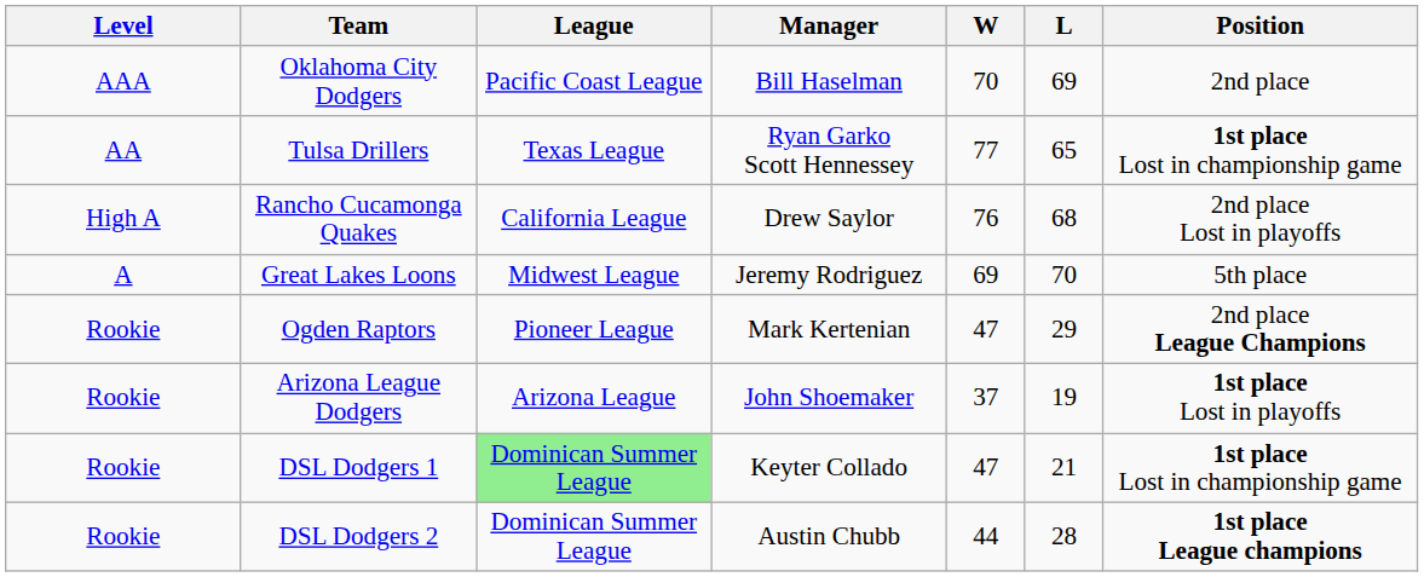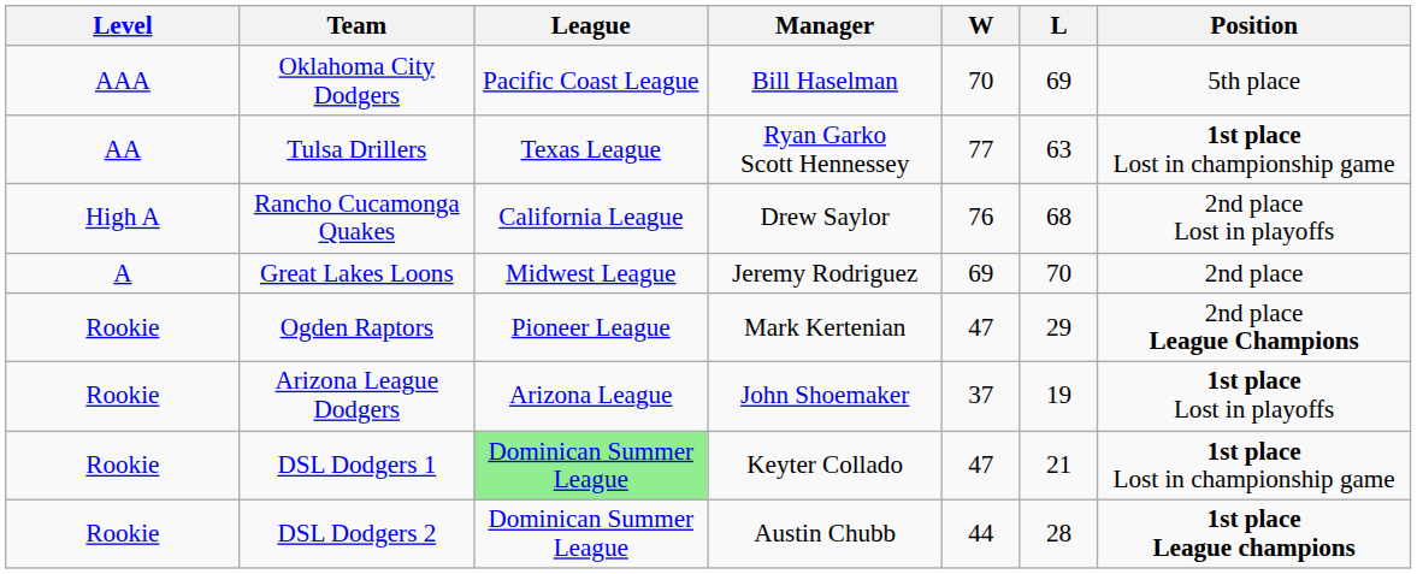 <table class="wikitable" style="width:70%; text-align:center;">
 <tr>
 <th style="width:15%;"><a href='#'>Level</a></th>
 <th style="width:15%;">Team</th>
 <th style="width:15%;">League</th>
 <th style="width:15%;">Manager</th>
 <th style="width:5%;">W</th>
 <th style="width:5%;">L</th>
 <th style="width:20%;">Position</th>
 </tr>
 <tr>
 <td><a href='#'>AAA</a></td>
 <td><a href='#'>Oklahoma City Dodgers</a></td>
 <td><a href='#'>Pacific Coast League</a></td>
 <td><a href='#'>Bill Haselman</a></td>
 <td>70</td>
 <td>69</td>
-<td>2nd place</td>
+<td>5th place</td>
 </tr>
 <tr>
 <td><a href='#'>AA</a></td>
 <td><a href='#'>Tulsa Drillers</a></td>
 <td><a href='#'>Texas League</a></td>
 <td><a href='#'>Ryan Garko</a> <br>Scott Hennessey</td>
 <td>77</td>
-<td>65</td>
+<td>63</td>
 <td><strong>1st place</strong>   <br>  Lost in championship game</td>
 </tr>
 <tr>
 <td><a href='#'>High A</a></td>
 <td><a href='#'>Rancho Cucamonga Quakes</a></td>
 <td><a href='#'>California League</a></td>
 <td>Drew Saylor</td>
 <td>76</td>
 <td>68</td>
 <td>2nd place<br>Lost in playoffs</td>
 </tr>
 <tr>
 <td><a href='#'>A</a></td>
 <td><a href='#'>Great Lakes Loons</a></td>
 <td><a href='#'>Midwest League</a></td>
 <td>Jeremy Rodriguez</td>
 <td>69</td>
 <td>70</td>
-<td>5th place</td>
+<td>2nd place</td>
 </tr>
 <tr>
 <td><a href='#'>Rookie</a></td>
 <td><a href='#'>Ogden Raptors</a></td>
 <td><a href='#'>Pioneer League</a></td>
 <td>Mark Kertenian</td>
 <td>47</td>
 <td>29</td>
 <td>2nd place<br>  <strong>League Champions</strong></td>
 </tr>
 <tr>
 <td><a href='#'>Rookie</a></td>
 <td><a href='#'>Arizona League Dodgers</a></td>
 <td><a href='#'>Arizona League</a></td>
 <td><a href='#'>John Shoemaker</a></td>
 <td>37</td>
 <td>19</td>
 <td><strong>1st place</strong><br>   Lost in playoffs</td>
 </tr>
 <tr>
 <td><a href='#'>Rookie</a></td>
 <td><a href='#'>DSL Dodgers 1</a></td>
 <td style="background: lightgreen;"><a href='#'>Dominican Summer League</a></td>
 <td>Keyter Collado</td>
 <td>47</td>
 <td>21</td>
 <td><strong>1st place</strong> <br>Lost in championship game</td>
 </tr>
 <tr>
 <td><a href='#'>Rookie</a></td>
 <td><a href='#'>DSL Dodgers 2</a></td>
 <td><a href='#'>Dominican Summer League</a></td>
 <td>Austin Chubb</td>
 <td>44</td>
 <td>28</td>
 <td><strong>1st place</strong> <br> <strong>League champions</strong></td>
 </tr>
 </table>
